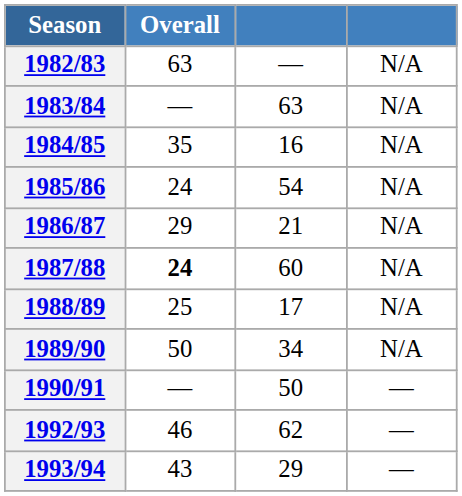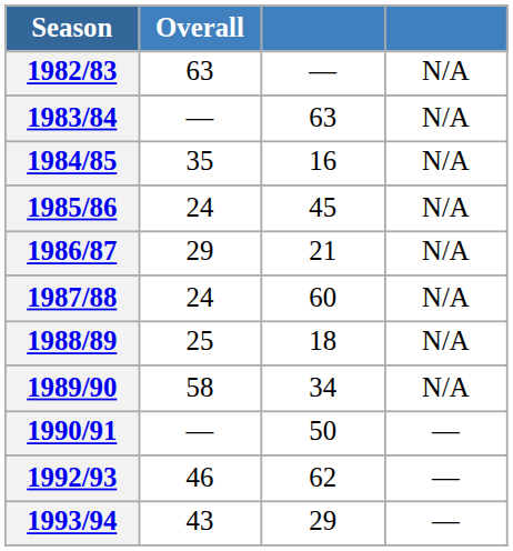 <table class="wikitable" style="font-size:86%; text-align:center; border:grey solid 1px; border-collapse:collapse; background:#ffffff;">
 <tr>
 <th style="background-color:#369; color:white; width:60px;"> Season </th>
 <th style="background-color:#4180be; color:white; width:55px;">Overall</th>
 <th style="background-color:#4180be; color:white; width:55px;"></th>
 <th style="background-color:#4180be; color:white; width:55px;"></th>
 </tr>
 <tr>
 <th scope=row align=center><a href='#'>1982/83</a></th>
 <td align=center>63</td>
 <td align=center>—</td>
 <td align=center>N/A</td>
 </tr>
 <tr>
 <th scope=row align=center><a href='#'>1983/84</a></th>
 <td align=center>—</td>
 <td align=center>63</td>
 <td align=center>N/A</td>
 </tr>
 <tr>
 <th scope=row align=center><a href='#'>1984/85</a></th>
 <td align=center>35</td>
 <td align=center>16</td>
 <td align=center>N/A</td>
 </tr>
 <tr>
 <th scope=row align=center><a href='#'>1985/86</a></th>
 <td align=center>24</td>
-<td align=center>54</td>
+<td align=center>45</td>
 <td align=center>N/A</td>
 </tr>
 <tr>
 <th scope=row align=center><a href='#'>1986/87</a></th>
 <td align=center>29</td>
 <td align=center>21</td>
 <td align=center>N/A</td>
 </tr>
 <tr>
 <th scope=row align=center><a href='#'>1987/88</a></th>
-<td align=center><strong>24</strong></td>
+<td align=center>24</td>
 <td align=center>60</td>
 <td align=center>N/A</td>
 </tr>
 <tr>
 <th scope=row align=center><a href='#'>1988/89</a></th>
 <td align=center>25</td>
-<td align=center>17</td>
+<td align=center>18</td>
 <td align=center>N/A</td>
 </tr>
 <tr>
 <th scope=row align=center><a href='#'>1989/90</a></th>
-<td align=center>50</td>
+<td align=center>58</td>
 <td align=center>34</td>
 <td align=center>N/A</td>
 </tr>
 <tr>
 <th scope=row align=center><a href='#'>1990/91</a></th>
 <td align=center>—</td>
 <td align=center>50</td>
 <td align=center>—</td>
 </tr>
 <tr>
 <th scope=row align=center><a href='#'>1992/93</a></th>
 <td align=center>46</td>
 <td align=center>62</td>
 <td align=center>—</td>
 </tr>
 <tr>
 <th scope=row align=center><a href='#'>1993/94</a></th>
 <td align=center>43</td>
 <td align=center>29</td>
 <td align=center>—</td>
 </tr>
 </table>
